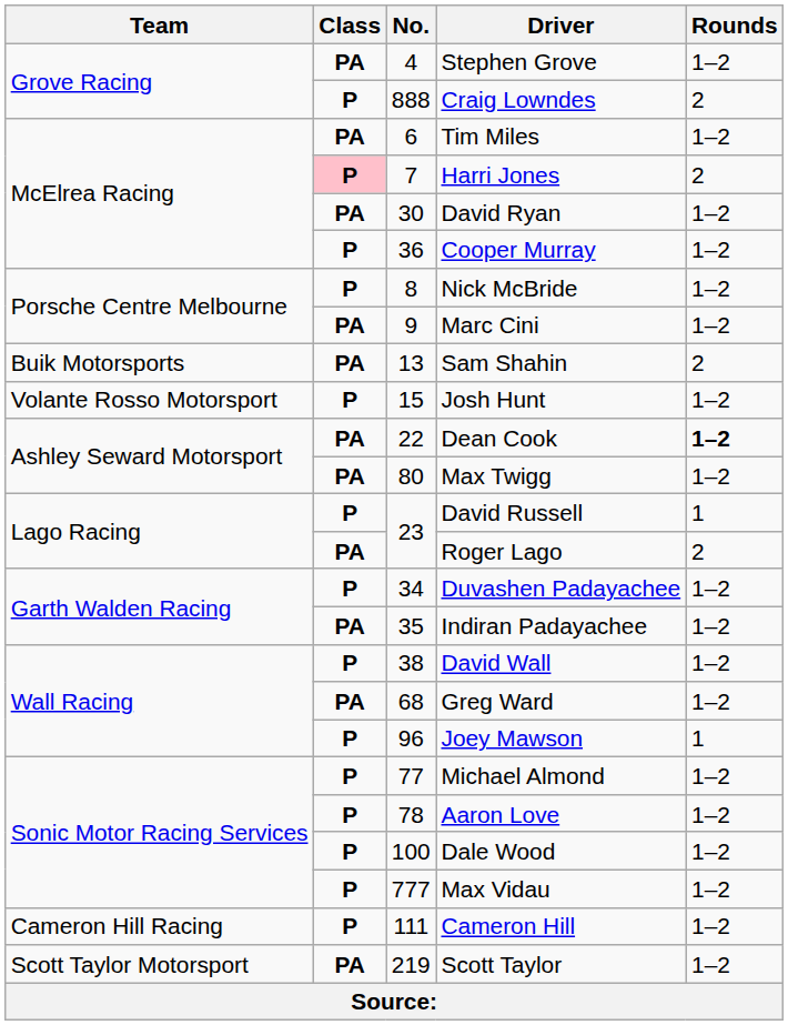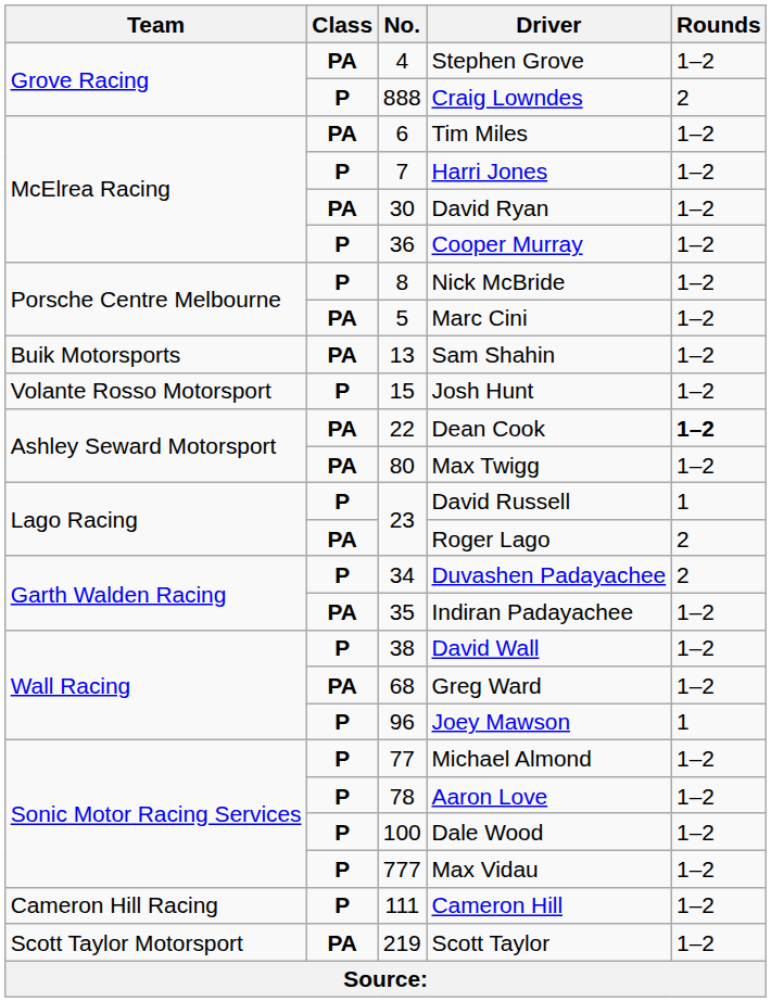 <table class="wikitable" style="font-size: 87%">
 <tr>
 <th>Team</th>
 <th>Class</th>
 <th>No.</th>
 <th>Driver</th>
 <th>Rounds</th>
 </tr>
 <tr>
 <td rowspan=2><a href='#'>Grove Racing</a></td>
 <td align="center"><strong><span>PA</span></strong></td>
 <td align="center">4</td>
 <td> Stephen Grove</td>
 <td>1–2</td>
 </tr>
 <tr>
 <td align="center"><strong><span>P</span></strong></td>
 <td align="center">888</td>
 <td> <a href='#'>Craig Lowndes</a></td>
 <td>2</td>
 </tr>
 <tr>
 <td rowspan=4>McElrea Racing</td>
 <td align="center"><strong><span>PA</span></strong></td>
 <td align="center">6</td>
 <td> Tim Miles</td>
 <td>1–2</td>
 </tr>
 <tr>
-<td align="center" style="background: pink;"><strong><span>P</span></strong></td>
+<td align="center"><strong><span>P</span></strong></td>
 <td align="center">7</td>
 <td> <a href='#'>Harri Jones</a></td>
-<td>2</td>
+<td>1–2</td>
 </tr>
 <tr>
 <td align="center"><strong><span>PA</span></strong></td>
 <td align="center">30</td>
 <td> David Ryan</td>
 <td>1–2</td>
 </tr>
 <tr>
 <td align="center"><strong><span>P</span></strong></td>
 <td align="center">36</td>
 <td> <a href='#'>Cooper Murray</a></td>
 <td>1–2</td>
 </tr>
 <tr>
 <td rowspan=2>Porsche Centre Melbourne</td>
 <td align="center"><strong><span>P</span></strong></td>
 <td align="center">8</td>
 <td> Nick McBride</td>
 <td>1–2</td>
 </tr>
 <tr>
 <td align="center"><strong><span>PA</span></strong></td>
-<td align="center">9</td>
+<td align="center">5</td>
 <td> Marc Cini</td>
 <td>1–2</td>
 </tr>
 <tr>
 <td>Buik Motorsports</td>
 <td align="center"><strong><span>PA</span></strong></td>
 <td align="center">13</td>
 <td> Sam Shahin</td>
-<td>2</td>
+<td>1–2</td>
 </tr>
 <tr>
 <td>Volante Rosso Motorsport</td>
 <td align="center"><strong><span>P</span></strong></td>
 <td align="center">15</td>
 <td> Josh Hunt</td>
 <td>1–2</td>
 </tr>
 <tr>
 <td rowspan=2>Ashley Seward Motorsport</td>
 <td align="center"><strong><span>PA</span></strong></td>
 <td align="center">22</td>
 <td> Dean Cook</td>
 <td><strong>1–2</strong></td>
 </tr>
 <tr>
 <td align="center"><strong><span>PA</span></strong></td>
 <td align="center">80</td>
 <td> Max Twigg</td>
 <td>1–2</td>
 </tr>
 <tr>
 <td rowspan=2>Lago Racing</td>
 <td align="center"><strong><span>P</span></strong></td>
 <td rowspan=2 align="center">23</td>
 <td> David Russell</td>
 <td>1</td>
 </tr>
 <tr>
 <td align="center"><strong><span>PA</span></strong></td>
 <td> Roger Lago</td>
 <td>2</td>
 </tr>
 <tr>
 <td rowspan=2><a href='#'>Garth Walden Racing</a></td>
 <td align="center"><strong><span>P</span></strong></td>
 <td align="center">34</td>
 <td> <a href='#'>Duvashen Padayachee</a></td>
-<td>1–2</td>
+<td>2</td>
 </tr>
 <tr>
 <td align="center"><strong><span>PA</span></strong></td>
 <td align="center">35</td>
 <td> Indiran Padayachee</td>
 <td>1–2</td>
 </tr>
 <tr>
 <td rowspan=3><a href='#'>Wall Racing</a></td>
 <td align="center"><strong><span>P</span></strong></td>
 <td align="center">38</td>
 <td> <a href='#'>David Wall</a></td>
 <td>1–2</td>
 </tr>
 <tr>
 <td align="center"><strong><span>PA</span></strong></td>
 <td align="center">68</td>
 <td> Greg Ward</td>
 <td>1–2</td>
 </tr>
 <tr>
 <td align="center"><strong><span>P</span></strong></td>
 <td align="center">96</td>
 <td> <a href='#'>Joey Mawson</a></td>
 <td>1</td>
 </tr>
 <tr>
 <td rowspan=4><a href='#'>Sonic Motor Racing Services</a></td>
 <td align="center"><strong><span>P</span></strong></td>
 <td align="center">77</td>
 <td> Michael Almond</td>
 <td>1–2</td>
 </tr>
 <tr>
 <td align="center"><strong><span>P</span></strong></td>
 <td align="center">78</td>
 <td> <a href='#'>Aaron Love</a></td>
 <td>1–2</td>
 </tr>
 <tr>
 <td align="center"><strong><span>P</span></strong></td>
 <td align="center">100</td>
 <td> Dale Wood</td>
 <td>1–2</td>
 </tr>
 <tr>
 <td align="center"><strong><span>P</span></strong></td>
 <td align="center">777</td>
 <td> Max Vidau</td>
 <td>1–2</td>
 </tr>
 <tr>
 <td>Cameron Hill Racing</td>
 <td align="center"><strong><span>P</span></strong></td>
 <td align="center">111</td>
 <td> <a href='#'>Cameron Hill</a></td>
 <td>1–2</td>
 </tr>
 <tr>
 <td>Scott Taylor Motorsport</td>
 <td align="center"><strong><span>PA</span></strong></td>
 <td align="center">219</td>
 <td> Scott Taylor</td>
 <td>1–2</td>
 </tr>
 <tr>
 <th colspan=5>Source:</th>
 </tr>
 </table>
